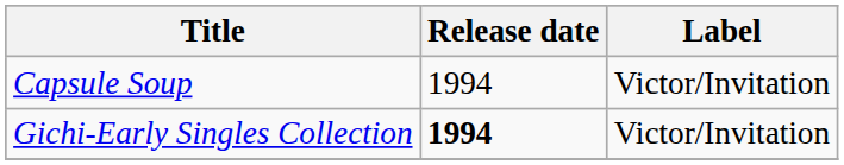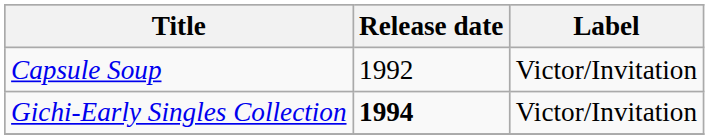 <table class="wikitable">
 <tr>
 <th>Title</th>
 <th>Release date</th>
 <th>Label</th>
 </tr>
 <tr>
 <td style="vertical-align:top;"><em><a href='#'>Capsule Soup</a></em></td>
-<td style="vertical-align:top;">1994</td>
+<td style="vertical-align:top;">1992</td>
 <td style="vertical-align:top;">Victor/Invitation</td>
 </tr>
 <tr>
 <td style="vertical-align:top;"><em><a href='#'>Gichi-Early Singles Collection</a></em></td>
 <td style="vertical-align:top;"><strong>1994</strong></td>
 <td style="vertical-align:top;">Victor/Invitation</td>
 </tr>
 <tr>
 </tr>
 </table>
